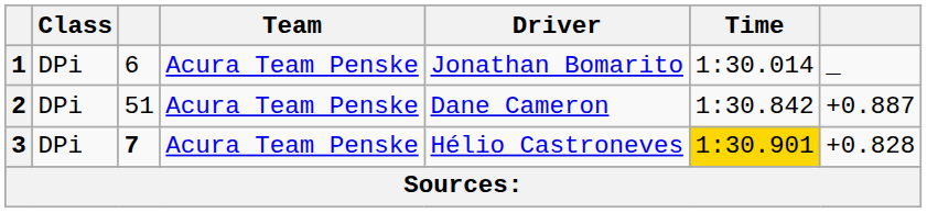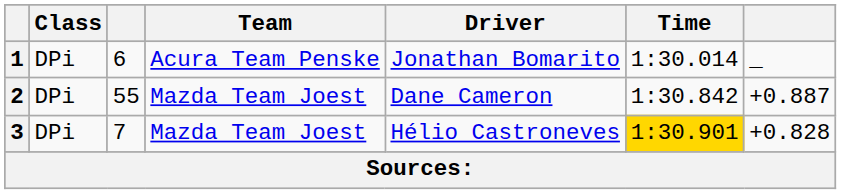 <table class="wikitable">
 <tr>
 <th scope="col"></th>
 <th scope="col">Class</th>
 <th scope="col"></th>
 <th scope="col">Team</th>
 <th scope="col">Driver</th>
 <th scope="col">Time</th>
 <th scope="col"></th>
 </tr>
 <tr>
 <th scope="row">1</th>
 <td>DPi</td>
 <td>6</td>
 <td><a href='#'>Acura Team Penske</a></td>
 <td><a href='#'>Jonathan Bomarito</a></td>
 <td>1:30.014</td>
 <td>_</td>
 </tr>
 <tr>
 <th scope="row">2</th>
 <td>DPi</td>
-<td>51</td>
-<td><a href='#'>Acura Team Penske</a></td>
+<td>55</td>
+<td><a href='#'>Mazda Team Joest</a></td>
 <td><a href='#'>Dane Cameron</a></td>
 <td>1:30.842</td>
 <td>+0.887</td>
 </tr>
 <tr>
 <th scope="row">3</th>
 <td>DPi</td>
-<td><strong>7</strong></td>
-<td><a href='#'>Acura Team Penske</a></td>
+<td>7</td>
+<td><a href='#'>Mazda Team Joest</a></td>
 <td><a href='#'>Hélio Castroneves</a></td>
 <td style="background: gold;">1:30.901</td>
 <td>+0.828</td>
 </tr>
 <tr>
 <th colspan="7">Sources:</th>
 </tr>
 </table>
